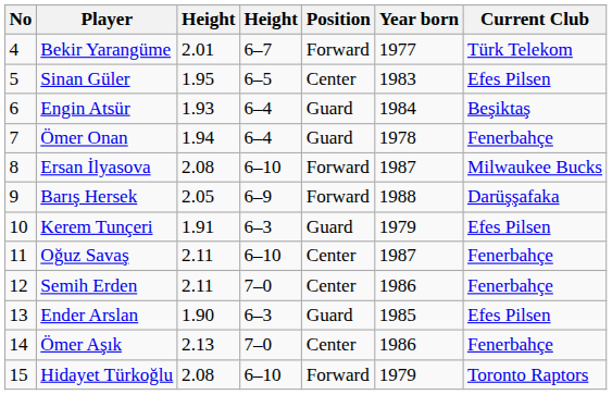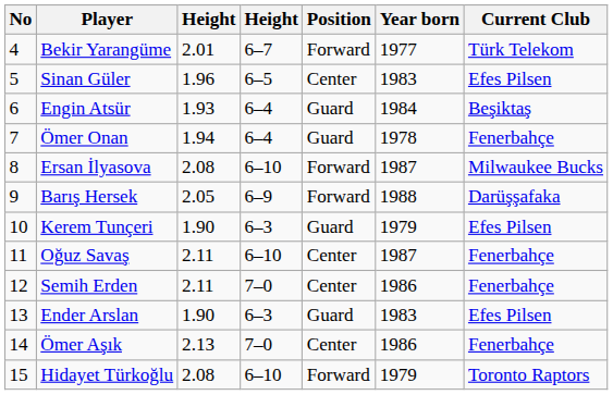 <table class="wikitable sortable">
 <tr>
 <th>No</th>
 <th>Player</th>
 <th>Height</th>
 <th>Height</th>
 <th>Position</th>
 <th>Year born</th>
 <th>Current Club</th>
 </tr>
 <tr>
 <td>4</td>
 <td><a href='#'>Bekir Yarangüme</a></td>
 <td>2.01</td>
 <td>6–7</td>
 <td>Forward</td>
 <td>1977</td>
 <td> <a href='#'>Türk Telekom</a></td>
 </tr>
 <tr>
 <td>5</td>
 <td><a href='#'>Sinan Güler</a></td>
-<td>1.95</td>
+<td>1.96</td>
 <td>6–5</td>
 <td>Center</td>
 <td>1983</td>
 <td> <a href='#'>Efes Pilsen</a></td>
 </tr>
 <tr>
 <td>6</td>
 <td><a href='#'>Engin Atsür</a></td>
 <td>1.93</td>
 <td>6–4</td>
 <td>Guard</td>
 <td>1984</td>
 <td> <a href='#'>Beşiktaş</a></td>
 </tr>
 <tr>
 <td>7</td>
 <td><a href='#'>Ömer Onan</a></td>
 <td>1.94</td>
 <td>6–4</td>
 <td>Guard</td>
 <td>1978</td>
 <td> <a href='#'>Fenerbahçe</a></td>
 </tr>
 <tr>
 <td>8</td>
 <td><a href='#'>Ersan İlyasova</a></td>
 <td>2.08</td>
 <td>6–10</td>
 <td>Forward</td>
 <td>1987</td>
 <td> <a href='#'>Milwaukee Bucks</a></td>
 </tr>
 <tr>
 <td>9</td>
 <td><a href='#'>Barış Hersek</a></td>
 <td>2.05</td>
 <td>6–9</td>
 <td>Forward</td>
 <td>1988</td>
 <td> <a href='#'>Darüşşafaka</a></td>
 </tr>
 <tr>
 <td>10</td>
 <td><a href='#'>Kerem Tunçeri</a></td>
-<td>1.91</td>
+<td>1.90</td>
 <td>6–3</td>
 <td>Guard</td>
 <td>1979</td>
 <td> <a href='#'>Efes Pilsen</a></td>
 </tr>
 <tr>
 <td>11</td>
 <td><a href='#'>Oğuz Savaş</a></td>
 <td>2.11</td>
 <td>6–10</td>
 <td>Center</td>
 <td>1987</td>
 <td> <a href='#'>Fenerbahçe</a></td>
 </tr>
 <tr>
 <td>12</td>
 <td><a href='#'>Semih Erden</a></td>
 <td>2.11</td>
 <td>7–0</td>
 <td>Center</td>
 <td>1986</td>
 <td> <a href='#'>Fenerbahçe</a></td>
 </tr>
 <tr>
 <td>13</td>
 <td><a href='#'>Ender Arslan</a></td>
 <td>1.90</td>
 <td>6–3</td>
 <td>Guard</td>
-<td>1985</td>
+<td>1983</td>
 <td> <a href='#'>Efes Pilsen</a></td>
 </tr>
 <tr>
 <td>14</td>
 <td><a href='#'>Ömer Aşık</a></td>
 <td>2.13</td>
 <td>7–0</td>
 <td>Center</td>
 <td>1986</td>
 <td> <a href='#'>Fenerbahçe</a></td>
 </tr>
 <tr>
 <td>15</td>
 <td><a href='#'>Hidayet Türkoğlu</a></td>
 <td>2.08</td>
 <td>6–10</td>
 <td>Forward</td>
 <td>1979</td>
 <td> <a href='#'>Toronto Raptors</a></td>
 </tr>
 </table>
